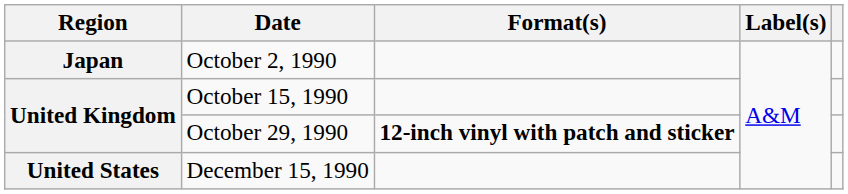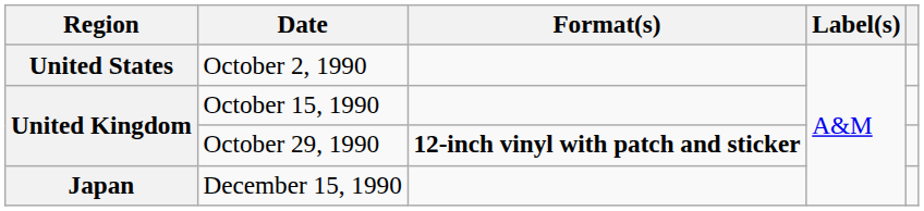 <table class="wikitable plainrowheaders">
 <tr>
 <th scope="col">Region</th>
 <th scope="col">Date</th>
 <th scope="col">Format(s)</th>
 <th scope="col">Label(s)</th>
 <th scope="col"></th>
 </tr>
 <tr>
-<th scope="row">Japan</th>
+<th scope="row">United States</th>
 <td>October 2, 1990</td>
 <td></td>
 <td rowspan="4"><a href='#'>A&M</a></td>
 <td align="center"></td>
 </tr>
 <tr>
 <th scope="row" rowspan="2">United Kingdom</th>
 <td>October 15, 1990</td>
 <td></td>
 <td align="center"></td>
 </tr>
 <tr>
 <td>October 29, 1990</td>
 <td><strong>12-inch vinyl with patch and sticker</strong></td>
 <td align="center"></td>
 </tr>
 <tr>
-<th scope="row">United States</th>
+<th scope="row">Japan</th>
 <td>December 15, 1990</td>
 <td></td>
 <td align="center"></td>
 </tr>
 </table>
